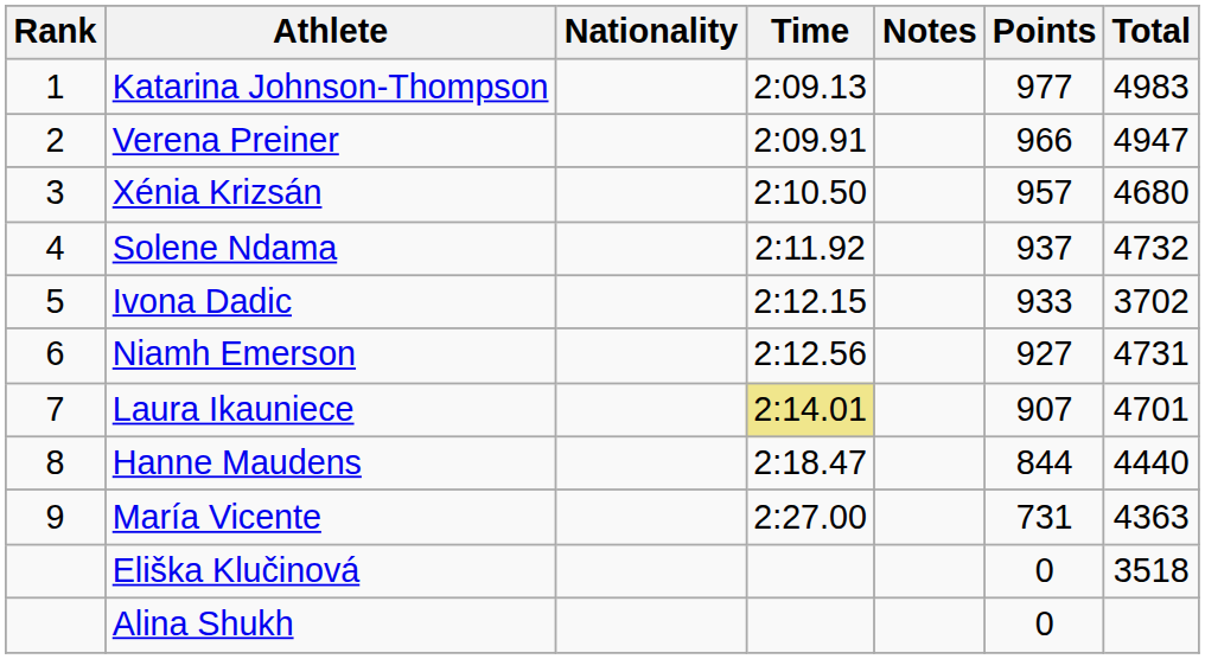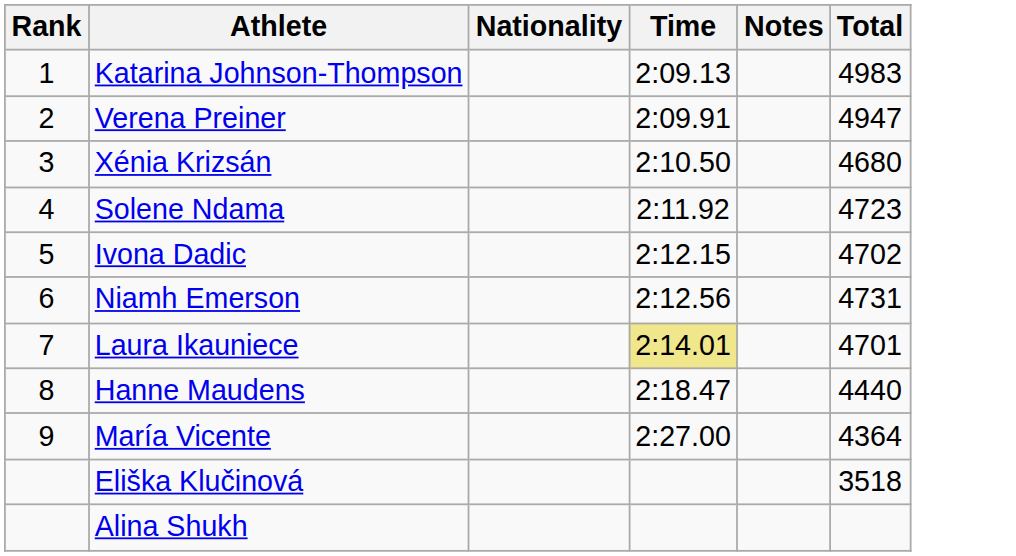 <table class="wikitable sortable" style="text-align:center">
 <tr>
 <th>Rank</th>
 <th>Athlete</th>
 <th>Nationality</th>
 <th>Time</th>
 <th>Notes</th>
-<th>Points</th>
 <th>Total</th>
 </tr>
 <tr>
 <td>1</td>
 <td align=left><a href='#'>Katarina Johnson-Thompson</a></td>
 <td align=left></td>
 <td>2:09.13</td>
 <td></td>
-<td>977</td>
 <td>4983</td>
 </tr>
 <tr>
 <td>2</td>
 <td align=left><a href='#'>Verena Preiner</a></td>
 <td align=left></td>
 <td>2:09.91</td>
 <td></td>
-<td>966</td>
 <td>4947</td>
 </tr>
 <tr>
 <td>3</td>
 <td align=left><a href='#'>Xénia Krizsán</a></td>
 <td align=left></td>
 <td>2:10.50</td>
 <td></td>
-<td>957</td>
 <td>4680</td>
 </tr>
 <tr>
 <td>4</td>
 <td align=left><a href='#'>Solene Ndama</a></td>
 <td align=left></td>
 <td>2:11.92</td>
 <td></td>
-<td>937</td>
-<td>4732</td>
+<td>4723</td>
 </tr>
 <tr>
 <td>5</td>
 <td align=left><a href='#'>Ivona Dadic</a></td>
 <td align=left></td>
 <td>2:12.15</td>
 <td></td>
-<td>933</td>
-<td>3702</td>
+<td>4702</td>
 </tr>
 <tr>
 <td>6</td>
 <td align=left><a href='#'>Niamh Emerson</a></td>
 <td align=left></td>
 <td>2:12.56</td>
 <td></td>
-<td>927</td>
 <td>4731</td>
 </tr>
 <tr>
 <td>7</td>
 <td align=left><a href='#'>Laura Ikauniece</a></td>
 <td align=left></td>
 <td style="background: khaki;">2:14.01</td>
 <td></td>
-<td>907</td>
 <td>4701</td>
 </tr>
 <tr>
 <td>8</td>
 <td align=left><a href='#'>Hanne Maudens</a></td>
 <td align=left></td>
 <td>2:18.47</td>
 <td></td>
-<td>844</td>
 <td>4440</td>
 </tr>
 <tr>
 <td>9</td>
 <td align=left><a href='#'>María Vicente</a></td>
 <td align=left></td>
 <td>2:27.00</td>
 <td></td>
-<td>731</td>
-<td>4363</td>
+<td>4364</td>
 </tr>
 <tr>
 <td></td>
 <td align=left><a href='#'>Eliška Klučinová</a></td>
 <td align=left></td>
 <td></td>
 <td></td>
-<td>0</td>
 <td>3518</td>
 </tr>
 <tr>
 <td></td>
 <td align=left><a href='#'>Alina Shukh</a></td>
 <td align=left></td>
 <td></td>
 <td></td>
-<td>0</td>
 <td></td>
 </tr>
 </table>
